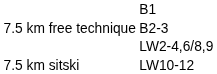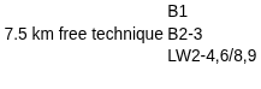 <table>
 <tr>
 <td rowspan="3">7.5 km free technique</td>
 <td>B1<br></td>
 <td></td>
 <td></td>
 <td></td>
 </tr>
 <tr>
 <td>B2-3<br></td>
 <td></td>
 <td></td>
 <td></td>
 </tr>
 <tr>
 <td>LW2-4,6/8,9<br></td>
 <td></td>
 <td></td>
 <td></td>
 </tr>
-<tr>
-<td>7.5 km sitski</td>
-<td>LW10-12<br></td>
-<td></td>
-<td></td>
-<td></td>
-</tr>
 </table>
